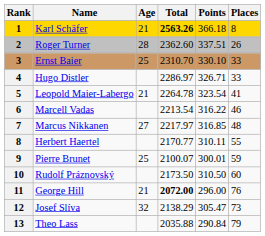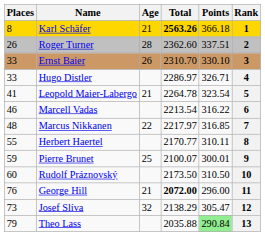 <table class="wikitable">
 <tr>
-<th>Rank</th>
+<th>Places</th>
 <th>Name</th>
 <th>Age</th>
 <th>Total</th>
 <th>Points</th>
-<th>Places</th>
+<th>Rank</th>
 </tr>
 <tr bgcolor=gold>
-<td align=center><strong>1</strong></td>
+<td>8</td>
 <td> <a href='#'>Karl Schäfer</a></td>
 <td>21</td>
 <td><strong>2563.26</strong></td>
 <td>366.18</td>
-<td>8</td>
+<td align=center><strong>1</strong></td>
 </tr>
 <tr bgcolor=silver>
-<td align=center><strong>2</strong></td>
+<td>26</td>
 <td> <a href='#'>Roger Turner</a></td>
 <td>28</td>
 <td>2362.60</td>
 <td>337.51</td>
-<td>26</td>
+<td align=center><strong>2</strong></td>
 </tr>
 <tr bgcolor=cc9966>
-<td align=center><strong>3</strong></td>
+<td>33</td>
 <td> <a href='#'>Ernst Baier</a></td>
-<td>25</td>
+<td>26</td>
 <td>2310.70</td>
 <td>330.10</td>
-<td>33</td>
+<td align=center><strong>3</strong></td>
 </tr>
 <tr>
-<th>4</th>
+<td>33</td>
 <td> <a href='#'>Hugo Distler</a></td>
 <td></td>
 <td>2286.97</td>
 <td>326.71</td>
-<td>33</td>
+<th>4</th>
 </tr>
 <tr>
-<th>5</th>
+<td>41</td>
 <td> <a href='#'>Leopold Maier-Labergo</a></td>
 <td>21</td>
 <td>2264.78</td>
 <td>323.54</td>
-<td>41</td>
+<th>5</th>
 </tr>
 <tr>
-<th>6</th>
+<td>46</td>
 <td> <a href='#'>Marcell Vadas</a></td>
 <td></td>
 <td>2213.54</td>
 <td>316.22</td>
-<td>46</td>
+<th>6</th>
 </tr>
 <tr>
-<th>7</th>
+<td>48</td>
 <td> <a href='#'>Marcus Nikkanen</a></td>
-<td>27</td>
+<td>22</td>
 <td>2217.97</td>
 <td>316.85</td>
-<td>48</td>
+<th>7</th>
 </tr>
 <tr>
-<th>8</th>
+<td>55</td>
 <td> <a href='#'>Herbert Haertel</a></td>
 <td></td>
 <td>2170.77</td>
 <td>310.11</td>
-<td>55</td>
+<th>8</th>
 </tr>
 <tr>
-<th>9</th>
+<td>59</td>
 <td> <a href='#'>Pierre Brunet</a></td>
 <td>25</td>
 <td>2100.07</td>
 <td>300.01</td>
-<td>59</td>
+<th>9</th>
 </tr>
 <tr>
-<th>10</th>
+<td>60</td>
 <td> <a href='#'>Rudolf Práznovský</a></td>
 <td></td>
 <td>2173.50</td>
 <td>310.50</td>
-<td>60</td>
+<th>10</th>
 </tr>
 <tr>
-<th>11</th>
+<td>76</td>
 <td> <a href='#'>George Hill</a></td>
 <td>21</td>
 <td><strong>2072.00</strong></td>
 <td>296.00</td>
-<td>76</td>
+<th>11</th>
 </tr>
 <tr>
-<th>12</th>
+<td>73</td>
 <td> <a href='#'>Josef Slíva</a></td>
 <td>32</td>
 <td>2138.29</td>
 <td>305.47</td>
-<td>73</td>
+<th>12</th>
 </tr>
 <tr>
-<th>13</th>
+<td>79</td>
 <td> <a href='#'>Theo Lass</a></td>
 <td></td>
 <td>2035.88</td>
-<td>290.84</td>
-<td>79</td>
+<td style="background: lightgreen;">290.84</td>
+<th>13</th>
 </tr>
 </table>
